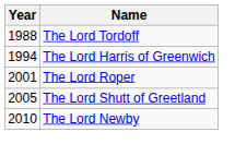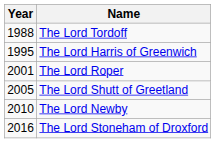 <table class="wikitable sortable">
 <tr>
 <th>Year</th>
 <th>Name</th>
 </tr>
 <tr>
 <td>1988</td>
 <td><a href='#'>The Lord Tordoff</a></td>
 </tr>
 <tr>
-<td>1994</td>
+<td>1995</td>
 <td><a href='#'>The Lord Harris of Greenwich</a></td>
 </tr>
 <tr>
 <td>2001</td>
 <td><a href='#'>The Lord Roper</a></td>
 </tr>
 <tr>
 <td>2005</td>
 <td><a href='#'>The Lord Shutt of Greetland</a></td>
 </tr>
 <tr>
 <td>2010</td>
 <td><a href='#'>The Lord Newby</a></td>
 </tr>
+<tr>
+<td>2016</td>
+<td><a href='#'>The Lord Stoneham of Droxford</a></td>
+</tr>
 </table>
